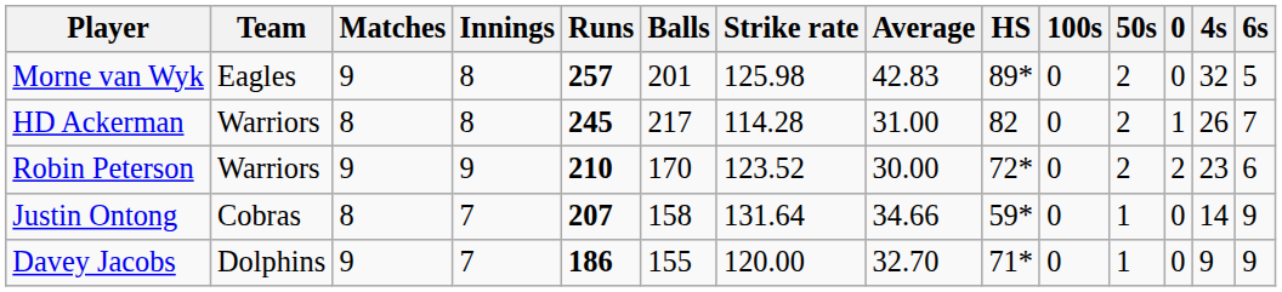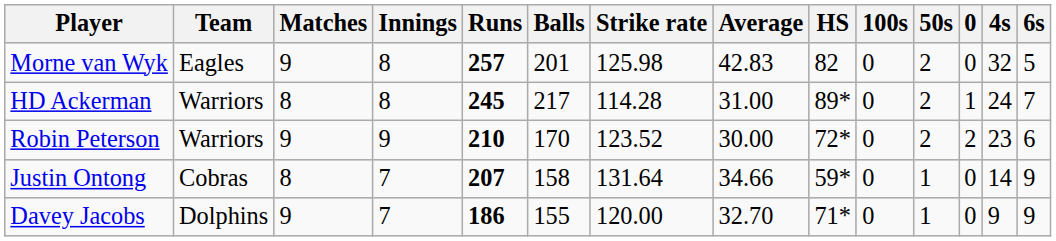 <table class="wikitable">
 <tr>
 <th>Player</th>
 <th>Team</th>
 <th>Matches</th>
 <th>Innings</th>
 <th>Runs</th>
 <th>Balls</th>
 <th>Strike rate</th>
 <th>Average</th>
 <th>HS</th>
 <th>100s</th>
 <th>50s</th>
 <th>0</th>
 <th>4s</th>
 <th>6s</th>
 </tr>
 <tr>
 <td> <a href='#'>Morne van Wyk</a></td>
 <td>Eagles</td>
 <td>9</td>
 <td>8</td>
 <td><strong>257</strong></td>
 <td>201</td>
 <td>125.98</td>
 <td>42.83</td>
-<td>89*</td>
+<td>82</td>
 <td>0</td>
 <td>2</td>
 <td>0</td>
 <td>32</td>
 <td>5</td>
 </tr>
 <tr>
 <td> <a href='#'>HD Ackerman</a></td>
 <td>Warriors</td>
 <td>8</td>
 <td>8</td>
 <td><strong>245</strong></td>
 <td>217</td>
 <td>114.28</td>
 <td>31.00</td>
-<td>82</td>
+<td>89*</td>
 <td>0</td>
 <td>2</td>
 <td>1</td>
-<td>26</td>
+<td>24</td>
 <td>7</td>
 </tr>
 <tr>
 <td> <a href='#'>Robin Peterson</a></td>
 <td>Warriors</td>
 <td>9</td>
 <td>9</td>
 <td><strong>210</strong></td>
 <td>170</td>
 <td>123.52</td>
 <td>30.00</td>
 <td>72*</td>
 <td>0</td>
 <td>2</td>
 <td>2</td>
 <td>23</td>
 <td>6</td>
 </tr>
 <tr>
 <td> <a href='#'>Justin Ontong</a></td>
 <td>Cobras</td>
 <td>8</td>
 <td>7</td>
 <td><strong>207</strong></td>
 <td>158</td>
 <td>131.64</td>
 <td>34.66</td>
 <td>59*</td>
 <td>0</td>
 <td>1</td>
 <td>0</td>
 <td>14</td>
 <td>9</td>
 </tr>
 <tr>
 <td> <a href='#'>Davey Jacobs</a></td>
 <td>Dolphins</td>
 <td>9</td>
 <td>7</td>
 <td><strong>186</strong></td>
 <td>155</td>
 <td>120.00</td>
 <td>32.70</td>
 <td>71*</td>
 <td>0</td>
 <td>1</td>
 <td>0</td>
 <td>9</td>
 <td>9</td>
 </tr>
 </table>
